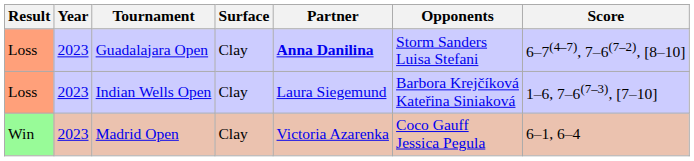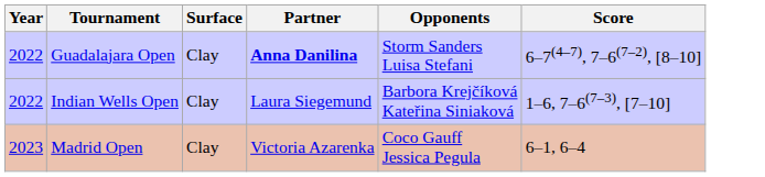 <table class="sortable wikitable">
 <tr>
-<th>Result</th>
 <th>Year</th>
 <th>Tournament</th>
 <th>Surface</th>
 <th>Partner</th>
 <th>Opponents</th>
 <th class="unsortable">Score</th>
 </tr>
 <tr style="background:#ccccff;">
-<td style=background:#ffa07a>Loss</td>
-<td><a href='#'>2023</a></td>
+<td><a href='#'>2022</a></td>
 <td><a href='#'>Guadalajara Open</a></td>
 <td>Clay</td>
 <td><strong> <a href='#'>Anna Danilina</a></strong></td>
 <td> <a href='#'>Storm Sanders</a> <br>  <a href='#'>Luisa Stefani</a></td>
 <td>6–7<sup>(4–7)</sup>, 7–6<sup>(7–2)</sup>, [8–10]</td>
 </tr>
 <tr style="background:#ccccff;">
-<td style=background:#ffa07a>Loss</td>
-<td><a href='#'>2023</a></td>
+<td><a href='#'>2022</a></td>
 <td><a href='#'>Indian Wells Open</a></td>
 <td>Clay</td>
 <td> <a href='#'>Laura Siegemund</a></td>
 <td> <a href='#'>Barbora Krejčíková</a> <br>  <a href='#'>Kateřina Siniaková</a></td>
 <td>1–6, 7–6<sup>(7–3)</sup>, [7–10]</td>
 </tr>
 <tr style="background:#ebc2af;">
-<td style=background:#98fb98>Win</td>
 <td><a href='#'>2023</a></td>
 <td><a href='#'>Madrid Open</a></td>
 <td>Clay</td>
 <td> <a href='#'>Victoria Azarenka</a></td>
 <td> <a href='#'>Coco Gauff</a> <br>  <a href='#'>Jessica Pegula</a></td>
 <td>6–1, 6–4</td>
 </tr>
 </table>
